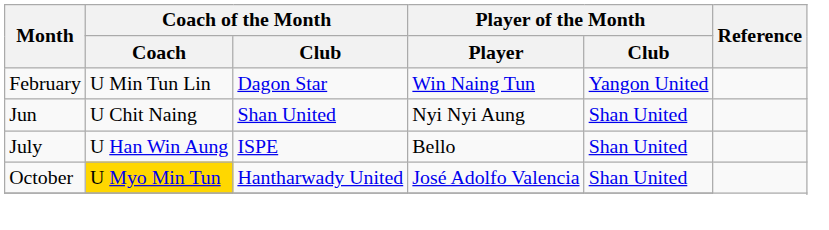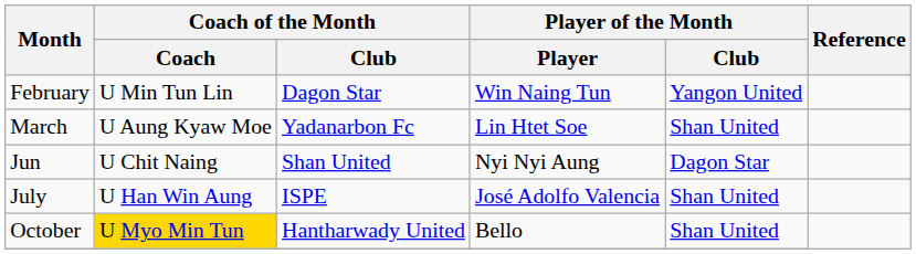 <table class="wikitable">
 <tr>
 <th rowspan="2">Month</th>
 <th colspan="2">Coach of the Month</th>
 <th colspan="2">Player of the Month</th>
 <th rowspan="2">Reference</th>
 </tr>
 <tr>
 <th>Coach</th>
 <th>Club</th>
 <th>Player</th>
 <th>Club</th>
 </tr>
 <tr>
 <td>February</td>
 <td align="left">  U Min Tun Lin</td>
 <td align="left"><a href='#'>Dagon Star</a></td>
 <td align="left"> <a href='#'>Win Naing Tun</a></td>
 <td align="left"><a href='#'>Yangon United</a></td>
 <td></td>
 </tr>
 <tr>
+<td>March</td>
+<td align="left"> U Aung Kyaw Moe</td>
+<td align="left"><a href='#'>Yadanarbon Fc</a></td>
+<td align="left"> <a href='#'>Lin Htet Soe</a></td>
+<td align="left"><a href='#'>Shan United</a></td>
+<td></td>
+</tr>
+<tr>
 <td>Jun</td>
 <td align="left"> U Chit Naing</td>
 <td align="left"><a href='#'>Shan United</a></td>
 <td align="left"> Nyi Nyi Aung</td>
-<td align="left"><a href='#'>Shan United</a></td>
+<td align="left"><a href='#'>Dagon Star</a></td>
 <td></td>
 </tr>
 <tr>
 <td>July</td>
 <td align="left">  U <a href='#'>Han Win Aung</a></td>
 <td align="left"><a href='#'>ISPE</a></td>
-<td align="left">Bello</td>
+<td align="left"> <a href='#'>José Adolfo Valencia</a></td>
 <td align="left"><a href='#'>Shan United</a></td>
 <td></td>
 </tr>
 <tr>
 <td>October</td>
 <td align="left" style="background: gold;">  U <a href='#'>Myo Min Tun</a></td>
 <td align="left"><a href='#'>Hantharwady United</a></td>
-<td align="left"> <a href='#'>José Adolfo Valencia</a></td>
+<td align="left">Bello</td>
 <td align="left"><a href='#'>Shan United</a></td>
 </tr>
 <tr>
 </tr>
 </table>
